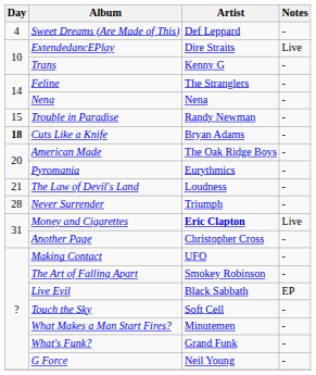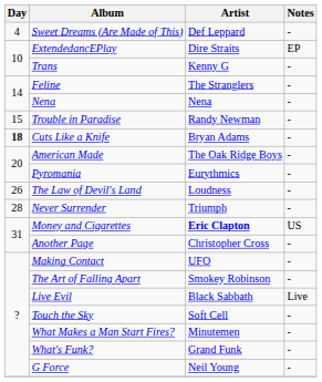 <table class="wikitable">
 <tr>
 <th>Day</th>
 <th>Album</th>
 <th>Artist</th>
 <th>Notes</th>
 </tr>
 <tr>
 <td rowspan="1" align="center">4</td>
 <td><em><a href='#'>Sweet Dreams (Are Made of This)</a></em></td>
 <td><a href='#'>Def Leppard</a></td>
 <td>-</td>
 </tr>
 <tr>
 <td rowspan="2" align="center">10</td>
 <td><em><a href='#'>ExtendedancEPlay</a></em></td>
 <td><a href='#'>Dire Straits</a></td>
-<td>Live</td>
+<td>EP</td>
 </tr>
 <tr>
 <td><em><a href='#'>Trans</a></em></td>
 <td><a href='#'>Kenny G</a></td>
 <td>-</td>
 </tr>
 <tr>
 <td rowspan="2" align="center">14</td>
 <td><em><a href='#'>Feline</a></em></td>
 <td><a href='#'>The Stranglers</a></td>
 <td>-</td>
 </tr>
 <tr>
 <td><em><a href='#'>Nena</a></em></td>
 <td><a href='#'>Nena</a></td>
 <td>-</td>
 </tr>
 <tr>
 <td rowspan="1" align="center">15</td>
 <td><em><a href='#'>Trouble in Paradise</a></em></td>
 <td><a href='#'>Randy Newman</a></td>
 <td>-</td>
 </tr>
 <tr>
 <td rowspan="1" align="center"><strong>18</strong></td>
 <td><em><a href='#'>Cuts Like a Knife</a></em></td>
 <td><a href='#'>Bryan Adams</a></td>
 <td>-</td>
 </tr>
 <tr>
 <td rowspan="2" align="center">20</td>
 <td><em><a href='#'>American Made</a></em></td>
 <td><a href='#'>The Oak Ridge Boys</a></td>
 <td>-</td>
 </tr>
 <tr>
 <td><em><a href='#'>Pyromania</a></em></td>
 <td><a href='#'>Eurythmics</a></td>
 <td>-</td>
 </tr>
 <tr>
-<td rowspan="1" align="center">21</td>
+<td rowspan="1" align="center">26</td>
 <td><em><a href='#'>The Law of Devil's Land</a></em></td>
 <td><a href='#'>Loudness</a></td>
 <td>-</td>
 </tr>
 <tr>
 <td rowspan="1" align="center">28</td>
 <td><em><a href='#'>Never Surrender</a></em></td>
 <td><a href='#'>Triumph</a></td>
 <td>-</td>
 </tr>
 <tr>
 <td rowspan="2" align="center">31</td>
 <td><em><a href='#'>Money and Cigarettes</a></em></td>
 <td><strong><a href='#'>Eric Clapton</a></strong></td>
-<td>Live</td>
+<td>US</td>
 </tr>
 <tr>
 <td><em><a href='#'>Another Page</a></em></td>
 <td><a href='#'>Christopher Cross</a></td>
 <td>-</td>
 </tr>
 <tr>
 <td rowspan="7" align="center">?</td>
 <td><em><a href='#'>Making Contact</a></em></td>
 <td><a href='#'>UFO</a></td>
 <td>-</td>
 </tr>
 <tr>
 <td><em><a href='#'>The Art of Falling Apart</a></em></td>
 <td><a href='#'>Smokey Robinson</a></td>
 <td>-</td>
 </tr>
 <tr>
 <td><em><a href='#'>Live Evil</a></em></td>
 <td><a href='#'>Black Sabbath</a></td>
-<td>EP</td>
+<td>Live</td>
 </tr>
 <tr>
 <td><em><a href='#'>Touch the Sky</a></em></td>
 <td><a href='#'>Soft Cell</a></td>
 <td>-</td>
 </tr>
 <tr>
 <td><em><a href='#'>What Makes a Man Start Fires?</a></em></td>
 <td><a href='#'>Minutemen</a></td>
 <td>-</td>
 </tr>
 <tr>
 <td><em><a href='#'>What's Funk?</a></em></td>
 <td><a href='#'>Grand Funk</a></td>
 <td>-</td>
 </tr>
 <tr>
 <td><em><a href='#'>G Force</a></em></td>
 <td><a href='#'>Neil Young</a></td>
 <td>-</td>
 </tr>
 <tr>
 </tr>
 </table>
